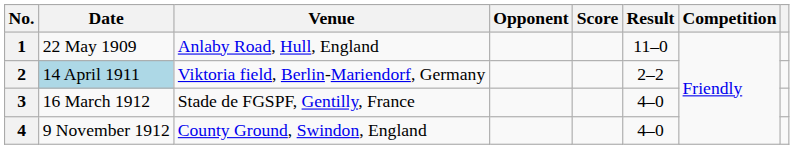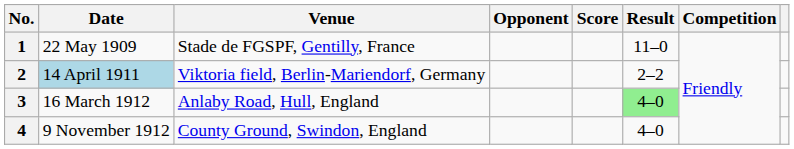 <table class="wikitable plainrowheaders sortable">
 <tr>
 <th scope=col>No.</th>
 <th scope=col>Date</th>
 <th scope=col>Venue</th>
 <th scope=col>Opponent</th>
 <th scope=col>Score</th>
 <th scope=col>Result</th>
 <th scope=col>Competition</th>
 <th scope=col class=unsortable></th>
 </tr>
 <tr>
 <th scope=row>1</th>
 <td>22 May 1909</td>
-<td><a href='#'>Anlaby Road</a>, <a href='#'>Hull</a>, England</td>
+<td>Stade de FGSPF, <a href='#'>Gentilly</a>, France</td>
 <td></td>
 <td></td>
 <td style="text-align:center;">11–0</td>
 <td rowspan=4><a href='#'>Friendly</a></td>
 <td></td>
 </tr>
 <tr>
 <th scope=row>2</th>
 <td style="background: lightblue;">14 April 1911</td>
 <td><a href='#'>Viktoria field</a>, <a href='#'>Berlin</a>-<a href='#'>Mariendorf</a>, Germany</td>
 <td></td>
 <td></td>
 <td style="text-align:center;">2–2</td>
 <td></td>
 </tr>
 <tr>
 <th scope=row>3</th>
 <td>16 March 1912</td>
-<td>Stade de FGSPF, <a href='#'>Gentilly</a>, France</td>
+<td><a href='#'>Anlaby Road</a>, <a href='#'>Hull</a>, England</td>
 <td></td>
 <td></td>
-<td style="text-align:center;">4–0</td>
+<td style="background: lightgreen; text-align:center;">4–0</td>
 <td></td>
 </tr>
 <tr>
 <th scope=row>4</th>
 <td>9 November 1912</td>
 <td><a href='#'>County Ground</a>, <a href='#'>Swindon</a>, England</td>
 <td></td>
 <td></td>
 <td style="text-align:center;">4–0</td>
 <td></td>
 </tr>
 </table>
